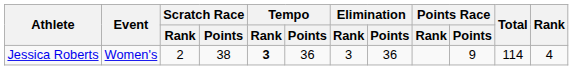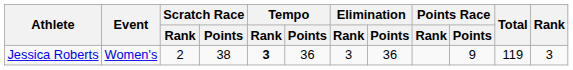 <table class=wikitable style=font-size:90%;text-align:center>
 <tr>
 <th rowspan=2>Athlete</th>
 <th rowspan=2>Event</th>
 <th colspan=2>Scratch Race</th>
 <th colspan=2>Tempo</th>
 <th colspan=2>Elimination</th>
 <th colspan=2>Points Race</th>
 <th rowspan=2>Total</th>
 <th rowspan=2>Rank</th>
 </tr>
 <tr>
 <th>Rank</th>
 <th>Points</th>
 <th>Rank</th>
 <th>Points</th>
 <th>Rank</th>
 <th>Points</th>
 <th>Rank</th>
 <th>Points</th>
 </tr>
 <tr>
 <td align=left><a href='#'>Jessica Roberts</a></td>
 <td align=left><a href='#'>Women's</a></td>
 <td>2</td>
 <td>38</td>
 <td><strong>3</strong></td>
 <td>36</td>
 <td>3</td>
 <td>36</td>
 <td></td>
 <td>9</td>
-<td>114</td>
-<td>4</td>
+<td>119</td>
+<td>3</td>
 </tr>
 </table>
